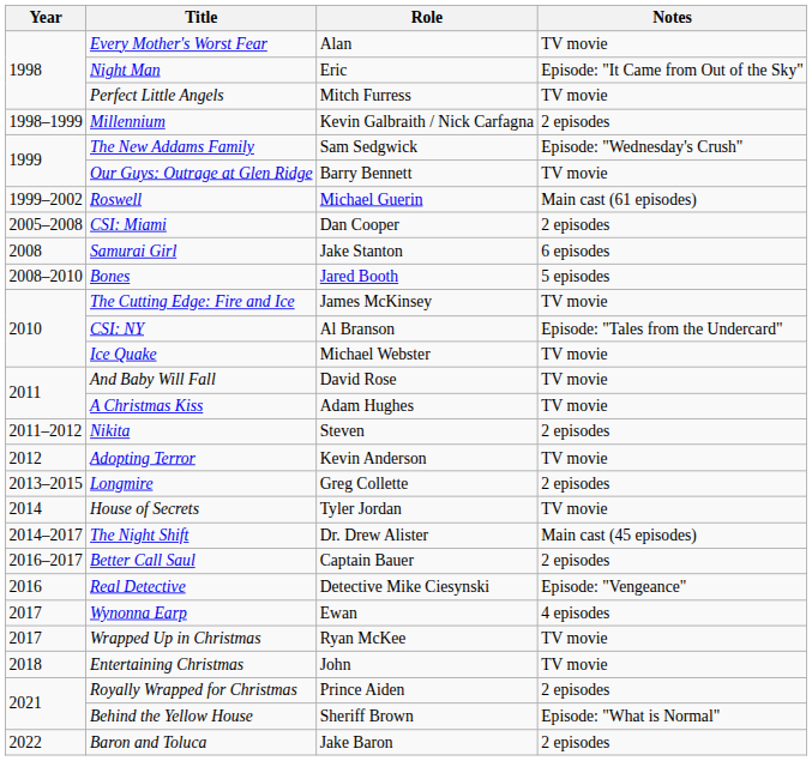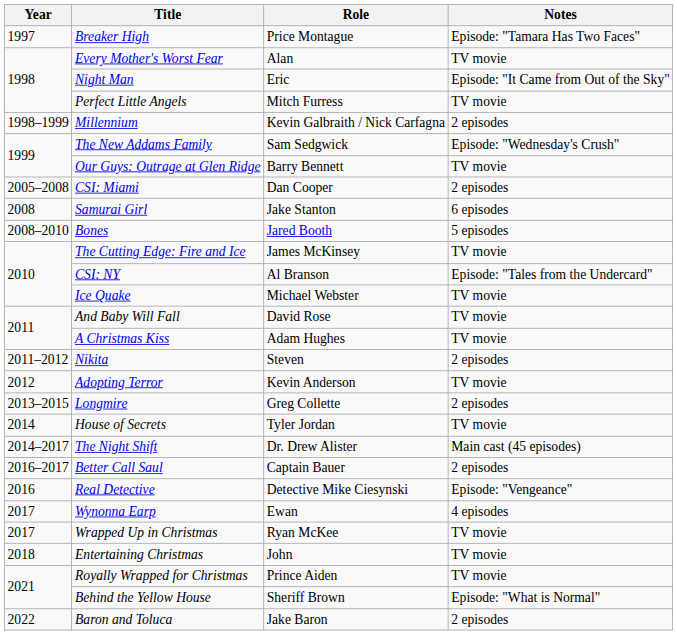 <table class="wikitable sortable">
 <tr style="background:#ccc; text-align:center;">
 <th>Year</th>
 <th>Title</th>
 <th>Role</th>
 <th class="unsortable">Notes</th>
+</tr>
+<tr>
+<td>1997</td>
+<td><em><a href='#'>Breaker High</a></em></td>
+<td>Price Montague</td>
+<td>Episode: "Tamara Has Two Faces"</td>
 </tr>
 <tr>
 <td rowspan="3">1998</td>
 <td><em><a href='#'>Every Mother's Worst Fear</a></em></td>
 <td>Alan</td>
 <td>TV movie</td>
 </tr>
 <tr>
 <td><em><a href='#'>Night Man</a></em></td>
 <td>Eric</td>
 <td>Episode: "It Came from Out of the Sky"</td>
 </tr>
 <tr>
 <td><em>Perfect Little Angels</em></td>
 <td>Mitch Furress</td>
 <td>TV movie</td>
 </tr>
 <tr>
 <td>1998–1999</td>
 <td><em><a href='#'>Millennium</a></em></td>
 <td>Kevin Galbraith / Nick Carfagna</td>
 <td>2 episodes</td>
 </tr>
 <tr>
 <td rowspan="2">1999</td>
 <td data-sort-value="New Addams Family, The"><em><a href='#'>The New Addams Family</a></em></td>
 <td>Sam Sedgwick</td>
 <td>Episode: "Wednesday's Crush"</td>
 </tr>
 <tr>
 <td><em><a href='#'>Our Guys: Outrage at Glen Ridge</a></em></td>
 <td>Barry Bennett</td>
 <td>TV movie</td>
-</tr>
-<tr>
-<td>1999–2002</td>
-<td><em><a href='#'>Roswell</a></em></td>
-<td><a href='#'>Michael Guerin</a></td>
-<td>Main cast (61 episodes)</td>
 </tr>
 <tr>
 <td>2005–2008</td>
 <td><em><a href='#'>CSI: Miami</a></em></td>
 <td>Dan Cooper</td>
 <td>2 episodes</td>
 </tr>
 <tr>
 <td>2008</td>
 <td><em><a href='#'>Samurai Girl</a></em></td>
 <td>Jake Stanton</td>
 <td>6 episodes</td>
 </tr>
 <tr>
 <td>2008–2010</td>
 <td><em><a href='#'>Bones</a></em></td>
 <td><a href='#'>Jared Booth</a></td>
 <td>5 episodes</td>
 </tr>
 <tr>
 <td rowspan="3">2010</td>
 <td data-sort-value="Cutting Edge: Fire and Ice, The"><em><a href='#'>The Cutting Edge: Fire and Ice</a></em></td>
 <td>James McKinsey</td>
 <td>TV movie</td>
 </tr>
 <tr>
 <td><em><a href='#'>CSI: NY</a></em></td>
 <td>Al Branson</td>
 <td>Episode: "Tales from the Undercard"</td>
 </tr>
 <tr>
 <td><em><a href='#'>Ice Quake</a></em></td>
 <td>Michael Webster</td>
 <td>TV movie</td>
 </tr>
 <tr>
 <td rowspan="2">2011</td>
 <td><em>And Baby Will Fall</em></td>
 <td>David Rose</td>
 <td>TV movie</td>
 </tr>
 <tr>
 <td data-sort-value="Christmas Kiss, A"><em><a href='#'>A Christmas Kiss</a></em></td>
 <td>Adam Hughes</td>
 <td>TV movie</td>
 </tr>
 <tr>
 <td>2011–2012</td>
 <td><em><a href='#'>Nikita</a></em></td>
 <td>Steven</td>
 <td>2 episodes</td>
 </tr>
 <tr>
 <td>2012</td>
 <td><em><a href='#'>Adopting Terror</a></em></td>
 <td>Kevin Anderson</td>
 <td>TV movie</td>
 </tr>
 <tr>
 <td>2013–2015</td>
 <td><em><a href='#'>Longmire</a></em></td>
 <td>Greg Collette</td>
 <td>2 episodes</td>
 </tr>
 <tr>
 <td>2014</td>
 <td><em>House of Secrets</em></td>
 <td>Tyler Jordan</td>
 <td>TV movie</td>
 </tr>
 <tr>
 <td>2014–2017</td>
 <td data-sort-value="Night Shift, The"><em><a href='#'>The Night Shift</a></em></td>
 <td>Dr. Drew Alister</td>
 <td>Main cast (45 episodes)</td>
 </tr>
 <tr>
 <td>2016–2017</td>
 <td><em><a href='#'>Better Call Saul</a></em></td>
 <td>Captain Bauer</td>
 <td>2 episodes</td>
 </tr>
 <tr>
 <td>2016</td>
 <td><em><a href='#'>Real Detective</a></em></td>
 <td>Detective Mike Ciesynski</td>
 <td>Episode: "Vengeance"</td>
 </tr>
 <tr>
 <td>2017</td>
 <td><em><a href='#'>Wynonna Earp</a></em></td>
 <td>Ewan</td>
 <td>4 episodes</td>
 </tr>
 <tr>
 <td>2017</td>
 <td><em>Wrapped Up in Christmas</em></td>
 <td>Ryan McKee</td>
 <td>TV movie</td>
 </tr>
 <tr>
 <td>2018</td>
 <td><em>Entertaining Christmas</em></td>
 <td>John</td>
 <td>TV movie</td>
 </tr>
 <tr>
 <td rowspan="2">2021</td>
 <td><em>Royally Wrapped for Christmas</em></td>
 <td>Prince Aiden</td>
-<td>2 episodes</td>
+<td>TV movie</td>
 </tr>
 <tr>
 <td><em>Behind the Yellow House</em></td>
 <td>Sheriff Brown</td>
 <td>Episode: "What is Normal"</td>
 </tr>
 <tr>
 <td>2022</td>
 <td><em>Baron and Toluca</em></td>
 <td>Jake Baron</td>
 <td>2 episodes</td>
 </tr>
 </table>
